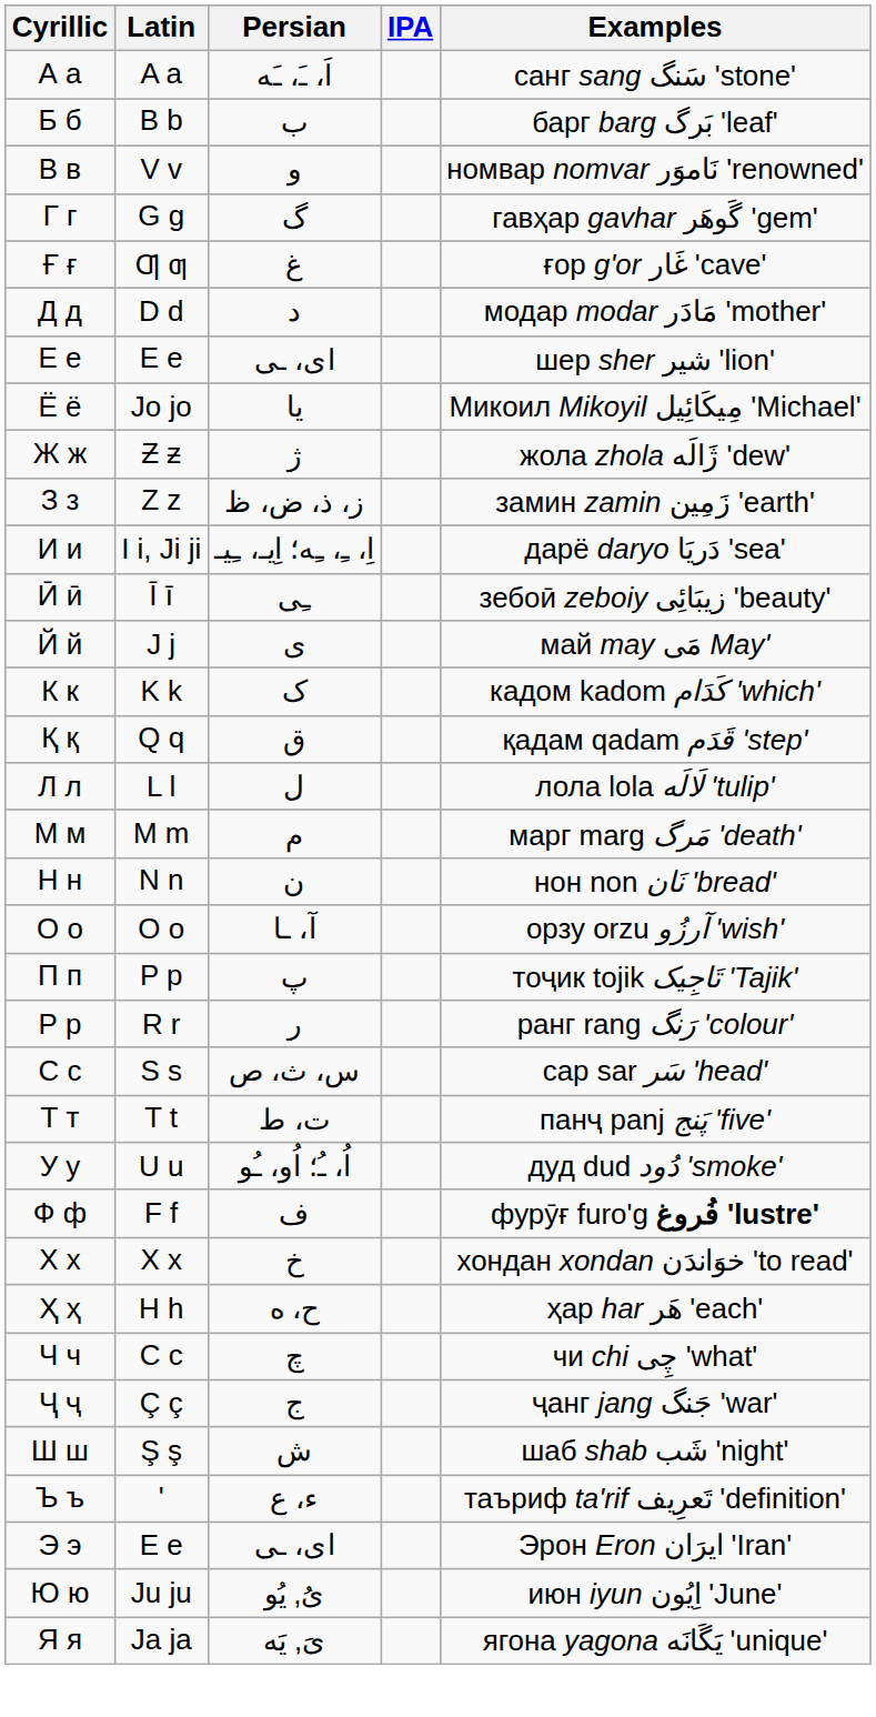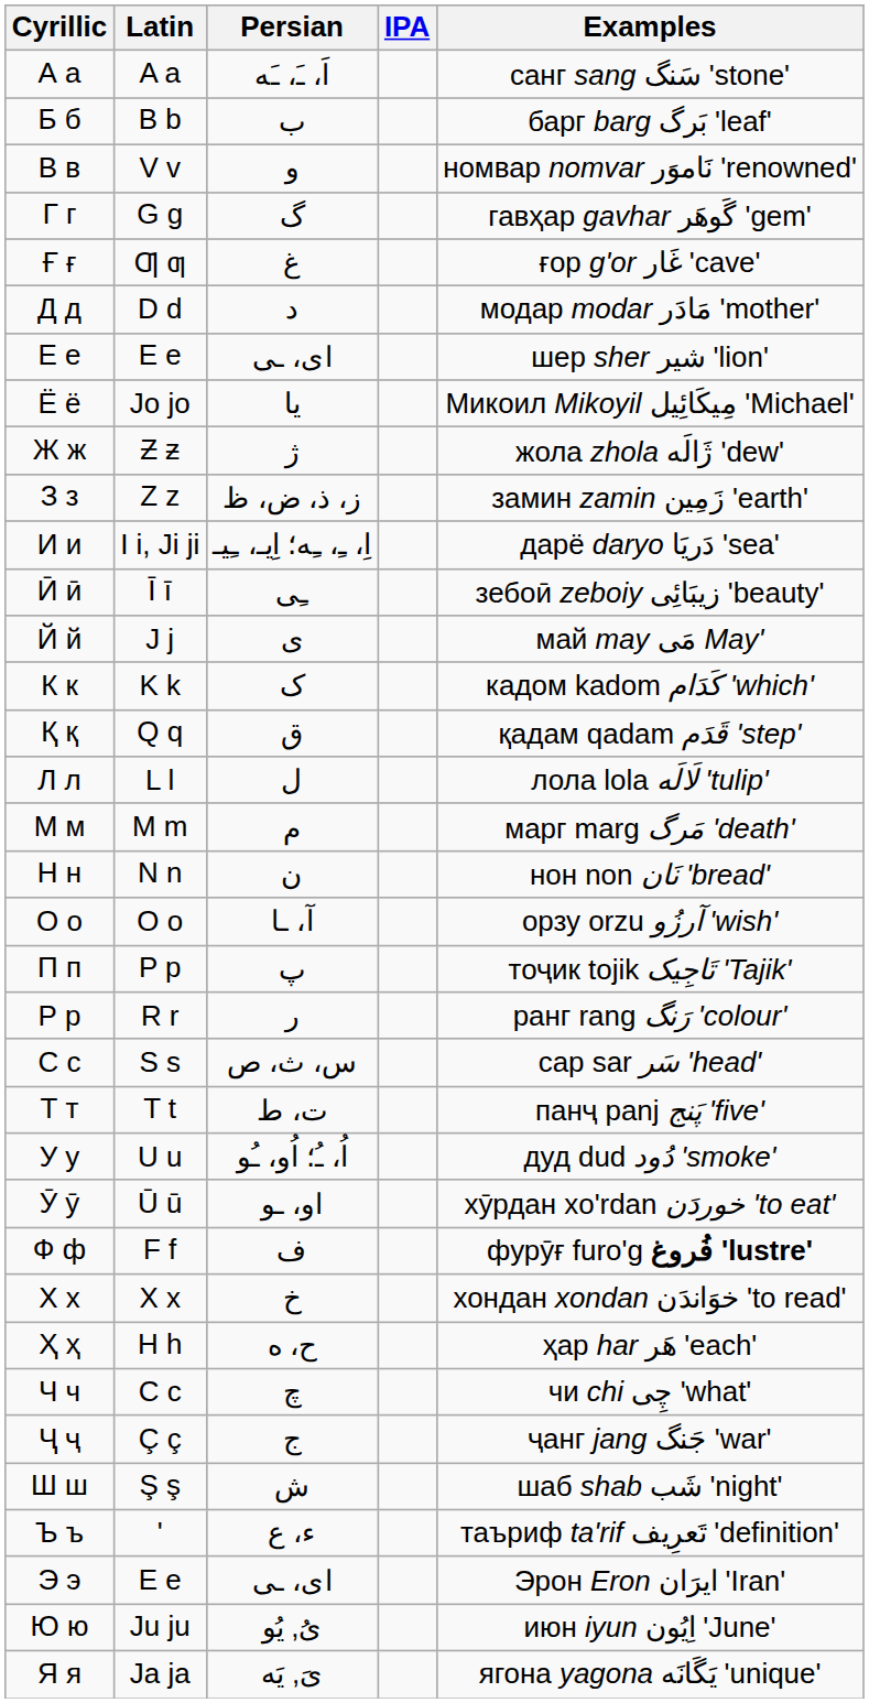 <table class="wikitable sortable">
 <tr>
 <th>Cyrillic</th>
 <th>Latin</th>
 <th>Persian</th>
 <th><a href='#'>IPA</a></th>
 <th>Examples</th>
 </tr>
 <tr align="center">
 <td>А а</td>
 <td>A a</td>
 <td>اَ، ـَ،  ـَه</td>
 <td></td>
 <td>санг <em>sang</em> سَنگ  'stone'</td>
 </tr>
 <tr align="center">
 <td>Б б</td>
 <td>B b</td>
 <td>ﺏ</td>
 <td></td>
 <td>барг <em>barg</em> بَرگ  'leaf'</td>
 </tr>
 <tr align="center">
 <td>В в</td>
 <td>V v</td>
 <td>و</td>
 <td></td>
 <td>номвар <em>nomvar</em> نَاموَر  'renowned'</td>
 </tr>
 <tr align="center">
 <td>Г г</td>
 <td>G g</td>
 <td>گ</td>
 <td></td>
 <td>гавҳар <em>gavhar</em> گَوهَر  'gem'</td>
 </tr>
 <tr align="center">
 <td>Ғ ғ</td>
 <td>Ƣ ƣ</td>
 <td>ﻍ</td>
 <td></td>
 <td>ғор <em>g'or</em> غَار  'cave'</td>
 </tr>
 <tr align="center">
 <td>Д д</td>
 <td>D d</td>
 <td>ﺩ</td>
 <td></td>
 <td>модар <em>modar</em> مَادَر  'mother'</td>
 </tr>
 <tr align="center">
 <td>Е е</td>
 <td>E e</td>
 <td>ای، ـی</td>
 <td></td>
 <td>шер <em>sher</em> شیر  'lion'</td>
 </tr>
 <tr align="center">
 <td>Ё ё</td>
 <td>Jo jo</td>
 <td>یا</td>
 <td></td>
 <td>Микоил <em>Mikoyil</em> مِیکَائِیل  'Michael'</td>
 </tr>
 <tr align="center">
 <td>Ж ж</td>
 <td>Ƶ ƶ</td>
 <td>ژ</td>
 <td></td>
 <td>жола <em>zhola</em> ژَالَه  'dew'</td>
 </tr>
 <tr align="center">
 <td>З з</td>
 <td>Z z</td>
 <td>ﺯ، ﺫ، ﺽ، ﻅ</td>
 <td></td>
 <td>замин <em>zamin</em> زَمِین  'earth'</td>
 </tr>
 <tr align="center">
 <td>И и</td>
 <td>I i, Ji ji</td>
 <td>اِ، ـِ، ـِه؛ اِیـ، ـِیـ</td>
 <td></td>
 <td>дарё <em>daryo</em> دَریَا  'sea'</td>
 </tr>
 <tr align="center">
 <td>Ӣ ӣ</td>
 <td>Ī ī</td>
 <td>ـِی</td>
 <td></td>
 <td>зебоӣ <em>zeboiy</em> زیبَائِی  'beauty'</td>
 </tr>
 <tr align="center">
 <td>Й й</td>
 <td>J j</td>
 <td>ی</td>
 <td></td>
 <td>май <em>may</em> مَی  <em>May'</td>
 </tr>
 <tr align="center">
 <td>К к</td>
 <td>K k</td>
 <td>ک</td>
 <td></td>
 <td>кадом </em>kadom<em> کَدَام  'which'</td>
 </tr>
 <tr align="center">
 <td>Қ қ</td>
 <td>Q q</td>
 <td>ﻕ</td>
 <td></td>
 <td>қадам </em>qadam<em> قَدَم  'step'</td>
 </tr>
 <tr align="center">
 <td>Л л</td>
 <td>L l</td>
 <td>ﻝ</td>
 <td></td>
 <td>лола </em>lola<em> لَالَه  'tulip'</td>
 </tr>
 <tr align="center">
 <td>М м</td>
 <td>M m</td>
 <td>ﻡ</td>
 <td></td>
 <td>марг </em>marg<em> مَرگ  'death'</td>
 </tr>
 <tr align="center">
 <td>Н н</td>
 <td>N n</td>
 <td>ﻥ</td>
 <td></td>
 <td>нон </em>non<em> نَان  'bread'</td>
 </tr>
 <tr align="center">
 <td>О о</td>
 <td>O o</td>
 <td>آ، ـا</td>
 <td></td>
 <td>орзу </em>orzu<em> آرزُو  'wish'</td>
 </tr>
 <tr align="center">
 <td>П п</td>
 <td>P p</td>
 <td>پ</td>
 <td></td>
 <td>тоҷик </em>tojik<em> تَاجِیک  'Tajik'</td>
 </tr>
 <tr align="center">
 <td>Р р</td>
 <td>R r</td>
 <td>ﺭ</td>
 <td></td>
 <td>ранг </em>rang<em> رَنگ  'colour'</td>
 </tr>
 <tr align="center">
 <td>С с</td>
 <td>S s</td>
 <td>ﺱ، ﺙ، ﺹ</td>
 <td></td>
 <td>сар </em>sar<em> سَر  'head'</td>
 </tr>
 <tr align="center">
 <td>Т т</td>
 <td>T t</td>
 <td>ﺕ، ﻁ</td>
 <td></td>
 <td>панҷ </em>panj<em> پَنج  'five'</td>
 </tr>
 <tr align="center">
 <td>У у</td>
 <td>U u</td>
 <td>اُ، ـُ؛ اُو، ـُو</td>
 <td></td>
 <td>дуд </em>dud<em> دُود  'smoke'</td>
 </tr>
 <tr align="center">
+<td>Ӯ ӯ</td>
+<td>Ū ū</td>
+<td>او، ـو</td>
+<td></td>
+<td>хӯрдан </em>xo'rdan<em> خوردَن  'to eat'</td>
+</tr>
+<tr align="center">
 <td>Ф ф</td>
 <td>F f</td>
 <td>ﻑ</td>
 <td></td>
 <td>фурӯғ </em>furo'g<strong> فُروغ  'lustre'</td>
 </tr>
 <tr align="center">
 <td>Х х</td>
 <td>X x</td>
 <td>ﺥ</td>
 <td></td>
 <td>хондан <em>xondan</em> خوَاندَن  'to read'</td>
 </tr>
 <tr align="center">
 <td>Ҳ ҳ</td>
 <td>H h</td>
 <td>ﺡ، ه</td>
 <td></td>
 <td>ҳар <em>har</em> هَر  'each'</td>
 </tr>
 <tr align="center">
 <td>Ч ч</td>
 <td>C c</td>
 <td>چ</td>
 <td></td>
 <td>чи <em>chi</em> چِی  'what'</td>
 </tr>
 <tr align="center">
 <td>Ҷ ҷ</td>
 <td>Ç ç</td>
 <td>ﺝ</td>
 <td></td>
 <td>ҷанг <em>jang</em> جَنگ  'war'</td>
 </tr>
 <tr align="center">
 <td>Ш ш</td>
 <td>Ş ş</td>
 <td>ﺵ</td>
 <td></td>
 <td>шаб <em>shab</em> شَب  'night'</td>
 </tr>
 <tr align="center">
 <td>Ъ ъ</td>
 <td>'</td>
 <td>ء، ﻉ</td>
 <td></td>
 <td>таъриф <em>ta'rif</em> تَعرِیف  'definition'</td>
 </tr>
 <tr align="center">
 <td>Э э</td>
 <td>E e</td>
 <td>ای، ـی</td>
 <td></td>
 <td>Эрон <em>Eron</em> ایرَان  'Iran'</td>
 </tr>
 <tr align="center">
 <td>Ю ю</td>
 <td>Ju ju</td>
 <td>یُ, یُو</td>
 <td></td>
 <td>июн <em>iyun</em> اِیُون  'June'</td>
 </tr>
 <tr align="center">
 <td>Я я</td>
 <td>Ja ja</td>
 <td>یَ, یَه</td>
 <td></td>
 <td>ягона <em>yagona</em> یَگَانَه  'unique'</td>
 </tr>
 </table>
